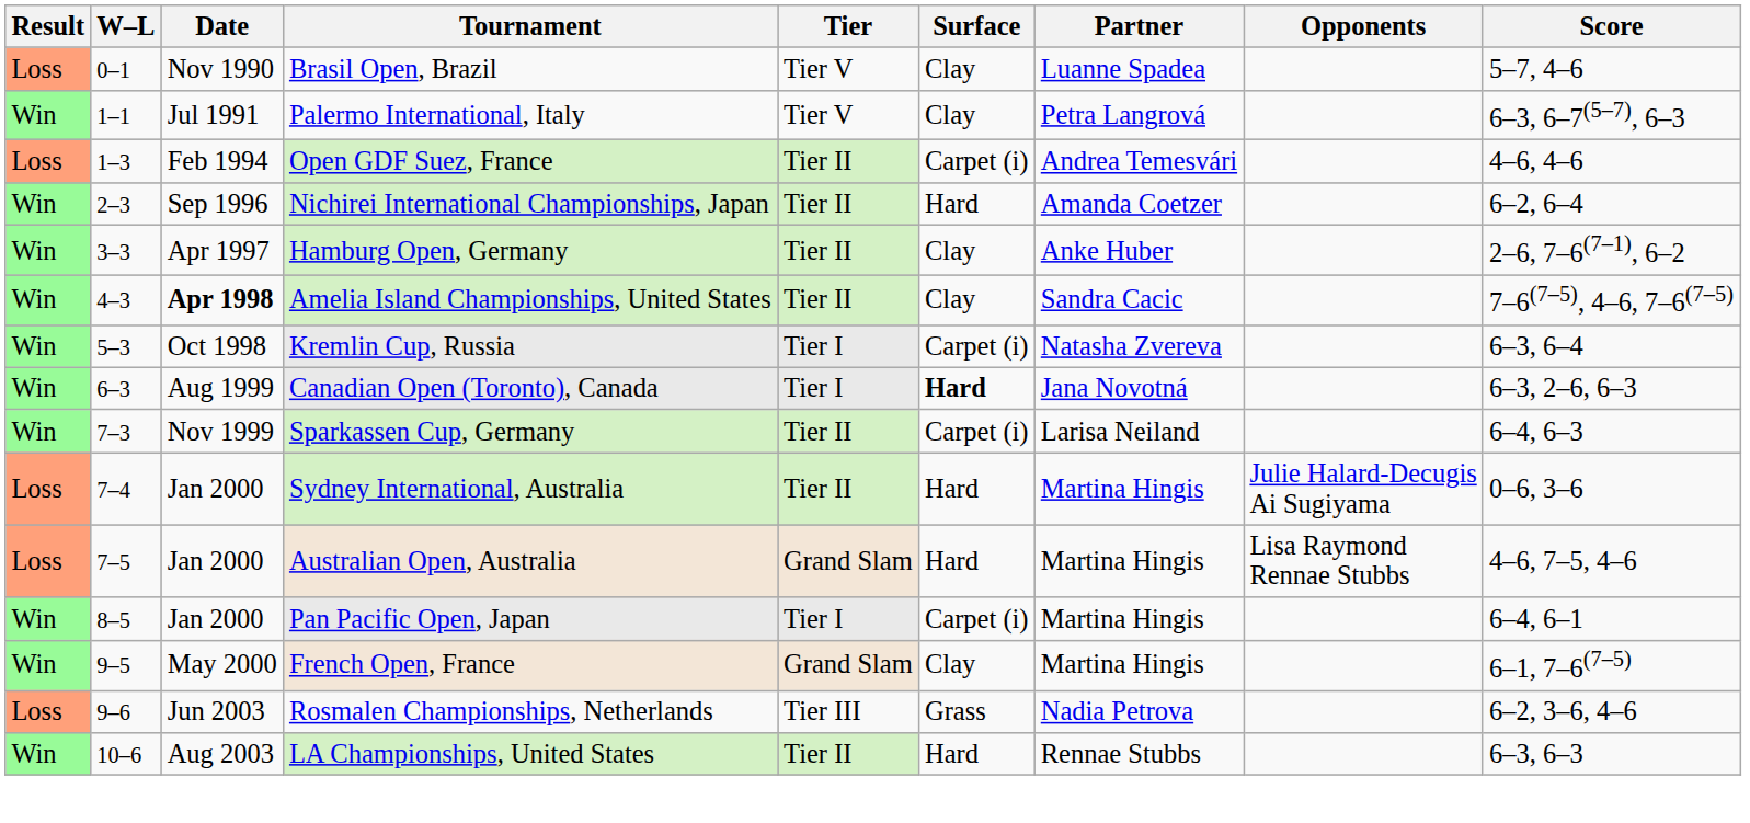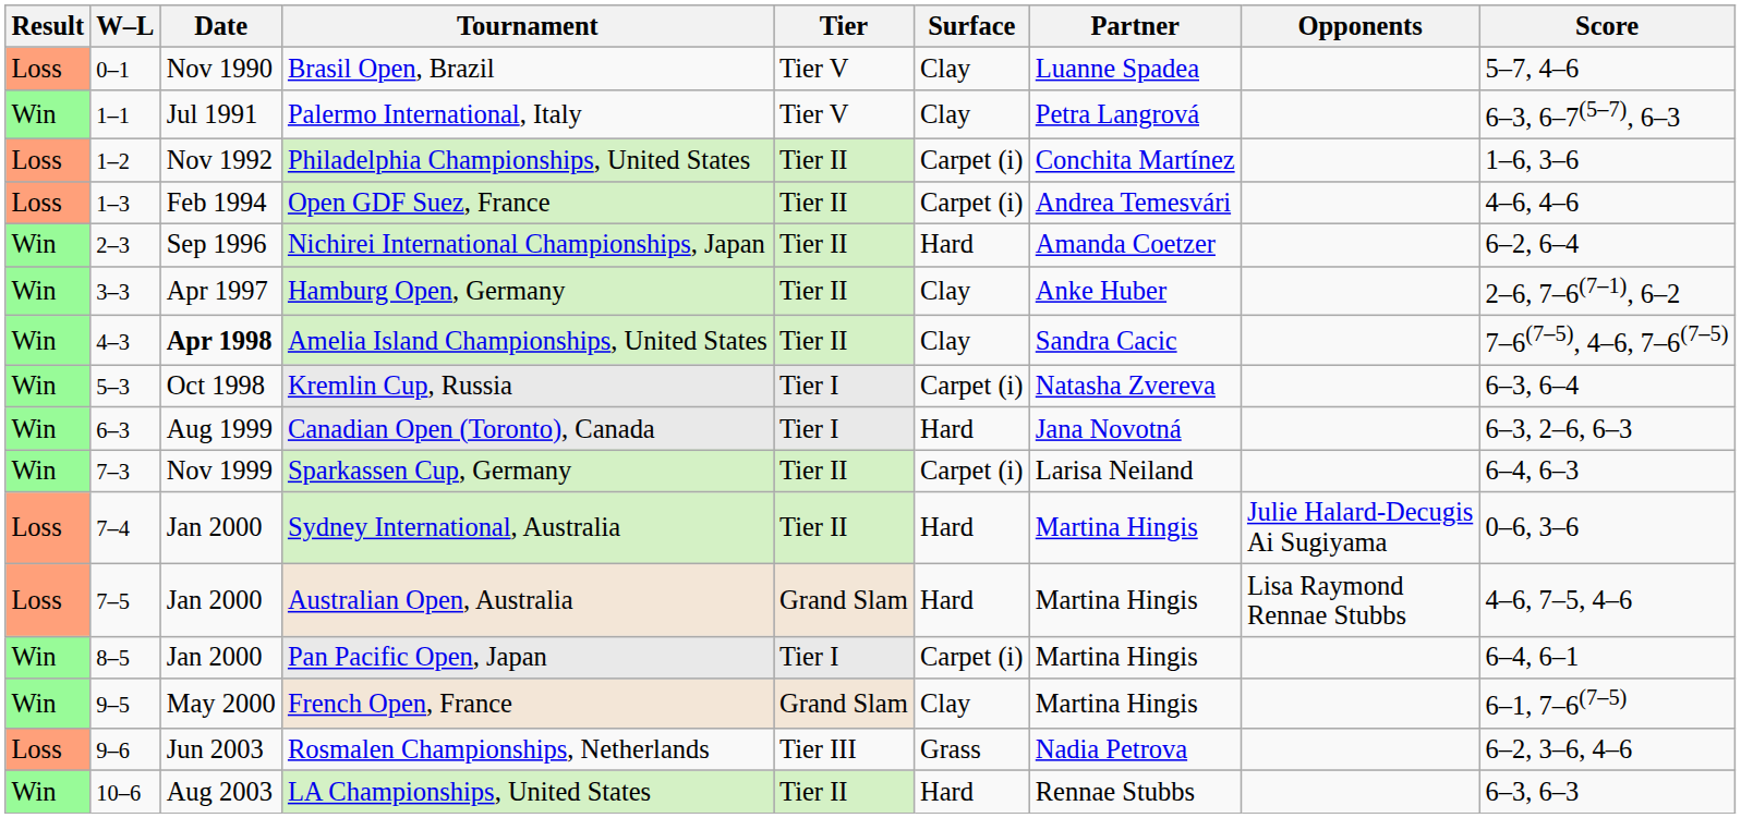 <table class="sortable wikitable">
 <tr>
 <th>Result</th>
 <th class=unsortable>W–L</th>
 <th>Date</th>
 <th>Tournament</th>
 <th>Tier</th>
 <th>Surface</th>
 <th>Partner</th>
 <th>Opponents</th>
 <th class=unsortable>Score</th>
 </tr>
 <tr>
 <td style="background:#ffa07a;">Loss</td>
 <td><small>0–1</small></td>
 <td>Nov 1990</td>
 <td><a href='#'>Brasil Open</a>, Brazil</td>
 <td>Tier V</td>
 <td>Clay</td>
 <td> <a href='#'>Luanne Spadea</a></td>
 <td></td>
 <td>5–7, 4–6</td>
 </tr>
 <tr>
 <td style="background:#98fb98;">Win</td>
 <td><small>1–1</small></td>
 <td>Jul 1991</td>
 <td><a href='#'>Palermo International</a>, Italy</td>
 <td>Tier V</td>
 <td>Clay</td>
 <td> <a href='#'>Petra Langrová</a></td>
 <td></td>
 <td>6–3, 6–7<sup>(5–7)</sup>, 6–3</td>
+</tr>
+<tr>
+<td style="background:#ffa07a;">Loss</td>
+<td><small>1–2</small></td>
+<td>Nov 1992</td>
+<td style=background:#d4f1c5><a href='#'>Philadelphia Championships</a>, United States</td>
+<td style=background:#d4f1c5>Tier II</td>
+<td>Carpet (i)</td>
+<td> <a href='#'>Conchita Martínez</a></td>
+<td></td>
+<td>1–6, 3–6</td>
 </tr>
 <tr>
 <td style="background:#ffa07a;">Loss</td>
 <td><small>1–3</small></td>
 <td>Feb 1994</td>
 <td style=background:#d4f1c5><a href='#'>Open GDF Suez</a>, France</td>
 <td style=background:#d4f1c5>Tier II</td>
 <td>Carpet (i)</td>
 <td> <a href='#'>Andrea Temesvári</a></td>
 <td></td>
 <td>4–6, 4–6</td>
 </tr>
 <tr>
 <td style="background:#98fb98;">Win</td>
 <td><small>2–3</small></td>
 <td>Sep 1996</td>
 <td style=background:#d4f1c5><a href='#'>Nichirei International Championships</a>, Japan</td>
 <td style=background:#d4f1c5>Tier II</td>
 <td>Hard</td>
 <td> <a href='#'>Amanda Coetzer</a></td>
 <td></td>
 <td>6–2, 6–4</td>
 </tr>
 <tr>
 <td style="background:#98fb98;">Win</td>
 <td><small>3–3</small></td>
 <td>Apr 1997</td>
 <td style=background:#d4f1c5><a href='#'>Hamburg Open</a>, Germany</td>
 <td style=background:#d4f1c5>Tier II</td>
 <td>Clay</td>
 <td> <a href='#'>Anke Huber</a></td>
 <td></td>
 <td>2–6, 7–6<sup>(7–1)</sup>, 6–2</td>
 </tr>
 <tr>
 <td style="background:#98fb98;">Win</td>
 <td><small>4–3</small></td>
 <td><strong>Apr 1998</strong></td>
 <td style=background:#d4f1c5><a href='#'>Amelia Island Championships</a>, United States</td>
 <td style=background:#d4f1c5>Tier II</td>
 <td>Clay</td>
 <td> <a href='#'>Sandra Cacic</a></td>
 <td></td>
 <td>7–6<sup>(7–5)</sup>, 4–6, 7–6<sup>(7–5)</sup></td>
 </tr>
 <tr>
 <td style="background:#98fb98;">Win</td>
 <td><small>5–3</small></td>
 <td>Oct 1998</td>
 <td style=background:#e9e9e9><a href='#'>Kremlin Cup</a>, Russia</td>
 <td style=background:#e9e9e9>Tier I</td>
 <td>Carpet (i)</td>
 <td> <a href='#'>Natasha Zvereva</a></td>
 <td></td>
 <td>6–3, 6–4</td>
 </tr>
 <tr>
 <td style="background:#98fb98;">Win</td>
 <td><small>6–3</small></td>
 <td>Aug 1999</td>
 <td style=background:#e9e9e9><a href='#'>Canadian Open (Toronto)</a>, Canada</td>
 <td style=background:#e9e9e9>Tier I</td>
-<td><strong>Hard</strong></td>
+<td>Hard</td>
 <td> <a href='#'>Jana Novotná</a></td>
 <td></td>
 <td>6–3, 2–6, 6–3</td>
 </tr>
 <tr>
 <td style="background:#98fb98;">Win</td>
 <td><small>7–3</small></td>
 <td>Nov 1999</td>
 <td style=background:#d4f1c5><a href='#'>Sparkassen Cup</a>, Germany</td>
 <td style=background:#d4f1c5>Tier II</td>
 <td>Carpet (i)</td>
 <td> Larisa Neiland</td>
 <td></td>
 <td>6–4, 6–3</td>
 </tr>
 <tr>
 <td style="background:#ffa07a;">Loss</td>
 <td><small>7–4</small></td>
 <td>Jan 2000</td>
 <td style=background:#d4f1c5><a href='#'>Sydney International</a>, Australia</td>
 <td style=background:#d4f1c5>Tier II</td>
 <td>Hard</td>
 <td> <a href='#'>Martina Hingis</a></td>
 <td> <a href='#'>Julie Halard-Decugis</a><br> Ai Sugiyama</td>
 <td>0–6, 3–6</td>
 </tr>
 <tr>
 <td style="background:#ffa07a;">Loss</td>
 <td><small>7–5</small></td>
 <td>Jan 2000</td>
 <td style=background:#f3e6d7><a href='#'>Australian Open</a>, Australia</td>
 <td style=background:#f3e6d7>Grand Slam</td>
 <td>Hard</td>
 <td> Martina Hingis</td>
 <td> Lisa Raymond<br> Rennae Stubbs</td>
 <td>4–6, 7–5, 4–6</td>
 </tr>
 <tr>
 <td style="background:#98fb98;">Win</td>
 <td><small>8–5</small></td>
 <td>Jan 2000</td>
 <td style=background:#e9e9e9><a href='#'>Pan Pacific Open</a>, Japan</td>
 <td style=background:#e9e9e9>Tier I</td>
 <td>Carpet (i)</td>
 <td> Martina Hingis</td>
 <td></td>
 <td>6–4, 6–1</td>
 </tr>
 <tr>
 <td style="background:#98fb98;">Win</td>
 <td><small>9–5</small></td>
 <td>May 2000</td>
 <td style=background:#f3e6d7><a href='#'>French Open</a>, France</td>
 <td style=background:#f3e6d7>Grand Slam</td>
 <td>Clay</td>
 <td> Martina Hingis</td>
 <td></td>
 <td>6–1, 7–6<sup>(7–5)</sup></td>
 </tr>
 <tr>
 <td style="background:#ffa07a;">Loss</td>
 <td><small>9–6</small></td>
 <td>Jun 2003</td>
 <td><a href='#'>Rosmalen Championships</a>, Netherlands</td>
 <td>Tier III</td>
 <td>Grass</td>
 <td> <a href='#'>Nadia Petrova</a></td>
 <td></td>
 <td>6–2, 3–6, 4–6</td>
 </tr>
 <tr>
 <td style="background:#98fb98;">Win</td>
 <td><small>10–6</small></td>
 <td>Aug 2003</td>
 <td style=background:#d4f1c5><a href='#'>LA Championships</a>, United States</td>
 <td style=background:#d4f1c5>Tier II</td>
 <td>Hard</td>
 <td> Rennae Stubbs</td>
 <td></td>
 <td>6–3, 6–3</td>
 </tr>
 </table>
